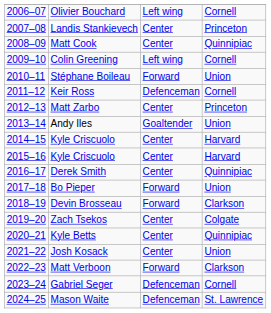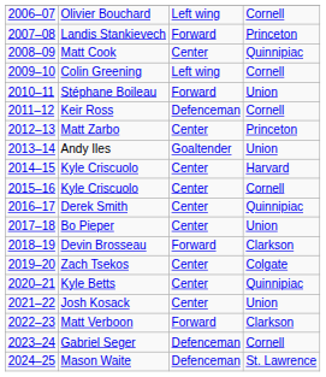 <table class="wikitable sortable">
 <tr>
 </tr>
 <tr>
 <td><a href='#'>2006–07</a></td>
 <td><a href='#'>Olivier Bouchard</a></td>
 <td><a href='#'>Left wing</a></td>
 <td><a href='#'>Cornell</a></td>
 </tr>
 <tr>
 <td><a href='#'>2007–08</a></td>
 <td><a href='#'>Landis Stankievech</a></td>
-<td><a href='#'>Center</a></td>
+<td><a href='#'>Forward</a></td>
 <td><a href='#'>Princeton</a></td>
 </tr>
 <tr>
 <td><a href='#'>2008–09</a></td>
 <td><a href='#'>Matt Cook</a></td>
 <td><a href='#'>Center</a></td>
 <td><a href='#'>Quinnipiac</a></td>
 </tr>
 <tr>
 <td><a href='#'>2009–10</a></td>
 <td><a href='#'>Colin Greening</a></td>
 <td><a href='#'>Left wing</a></td>
 <td><a href='#'>Cornell</a></td>
 </tr>
 <tr>
 <td><a href='#'>2010–11</a></td>
 <td><a href='#'>Stéphane Boileau</a></td>
 <td><a href='#'>Forward</a></td>
 <td><a href='#'>Union</a></td>
 </tr>
 <tr>
 <td><a href='#'>2011–12</a></td>
 <td><a href='#'>Keir Ross</a></td>
 <td><a href='#'>Defenceman</a></td>
 <td><a href='#'>Cornell</a></td>
 </tr>
 <tr>
 <td><a href='#'>2012–13</a></td>
 <td><a href='#'>Matt Zarbo</a></td>
 <td><a href='#'>Center</a></td>
 <td><a href='#'>Princeton</a></td>
 </tr>
 <tr>
 <td><a href='#'>2013–14</a></td>
 <td>Andy Iles</td>
 <td><a href='#'>Goaltender</a></td>
 <td><a href='#'>Union</a></td>
 </tr>
 <tr>
 <td><a href='#'>2014–15</a></td>
 <td><a href='#'>Kyle Criscuolo</a></td>
 <td><a href='#'>Center</a></td>
 <td><a href='#'>Harvard</a></td>
 </tr>
 <tr>
 <td><a href='#'>2015–16</a></td>
 <td><a href='#'>Kyle Criscuolo</a></td>
 <td><a href='#'>Center</a></td>
-<td><a href='#'>Harvard</a></td>
+<td><a href='#'>Cornell</a></td>
 </tr>
 <tr>
 <td><a href='#'>2016–17</a></td>
 <td><a href='#'>Derek Smith</a></td>
 <td><a href='#'>Center</a></td>
 <td><a href='#'>Quinnipiac</a></td>
 </tr>
 <tr>
 <td><a href='#'>2017–18</a></td>
 <td><a href='#'>Bo Pieper</a></td>
-<td><a href='#'>Forward</a></td>
+<td><a href='#'>Center</a></td>
 <td><a href='#'>Union</a></td>
 </tr>
 <tr>
 <td><a href='#'>2018–19</a></td>
 <td><a href='#'>Devin Brosseau</a></td>
 <td><a href='#'>Forward</a></td>
 <td><a href='#'>Clarkson</a></td>
 </tr>
 <tr>
 <td><a href='#'>2019–20</a></td>
 <td><a href='#'>Zach Tsekos</a></td>
 <td><a href='#'>Center</a></td>
 <td><a href='#'>Colgate</a></td>
 </tr>
 <tr>
 <td><a href='#'>2020–21</a></td>
 <td><a href='#'>Kyle Betts</a></td>
 <td><a href='#'>Center</a></td>
 <td><a href='#'>Quinnipiac</a></td>
 </tr>
 <tr>
 <td><a href='#'>2021–22</a></td>
 <td><a href='#'>Josh Kosack</a></td>
 <td><a href='#'>Center</a></td>
 <td><a href='#'>Union</a></td>
 </tr>
 <tr>
 <td><a href='#'>2022–23</a></td>
 <td><a href='#'>Matt Verboon</a></td>
 <td><a href='#'>Forward</a></td>
 <td><a href='#'>Clarkson</a></td>
 </tr>
 <tr>
 <td><a href='#'>2023–24</a></td>
 <td><a href='#'>Gabriel Seger</a></td>
 <td><a href='#'>Defenceman</a></td>
 <td><a href='#'>Cornell</a></td>
 </tr>
 <tr>
 <td><a href='#'>2024–25</a></td>
 <td><a href='#'>Mason Waite</a></td>
 <td><a href='#'>Defenceman</a></td>
 <td><a href='#'>St. Lawrence</a></td>
 </tr>
 </table>
